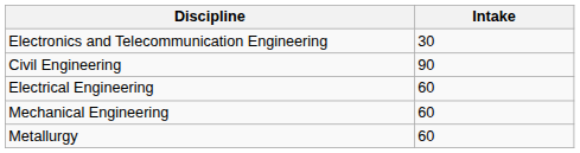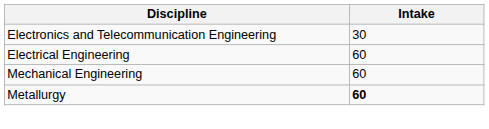 <table class="wikitable" border="1">
 <tr>
 <th Width="5%">Discipline</th>
 <th Width="2%">Intake</th>
 </tr>
 <tr>
 <td>Electronics and Telecommunication Engineering</td>
 <td>30</td>
-</tr>
-<tr>
-<td>Civil Engineering</td>
-<td>90</td>
 </tr>
 <tr>
 <td>Electrical Engineering</td>
 <td>60</td>
 </tr>
 <tr>
 <td>Mechanical Engineering</td>
 <td>60</td>
 </tr>
 <tr>
 <td>Metallurgy</td>
-<td>60</td>
+<td><strong>60</strong></td>
 </tr>
 </table>
